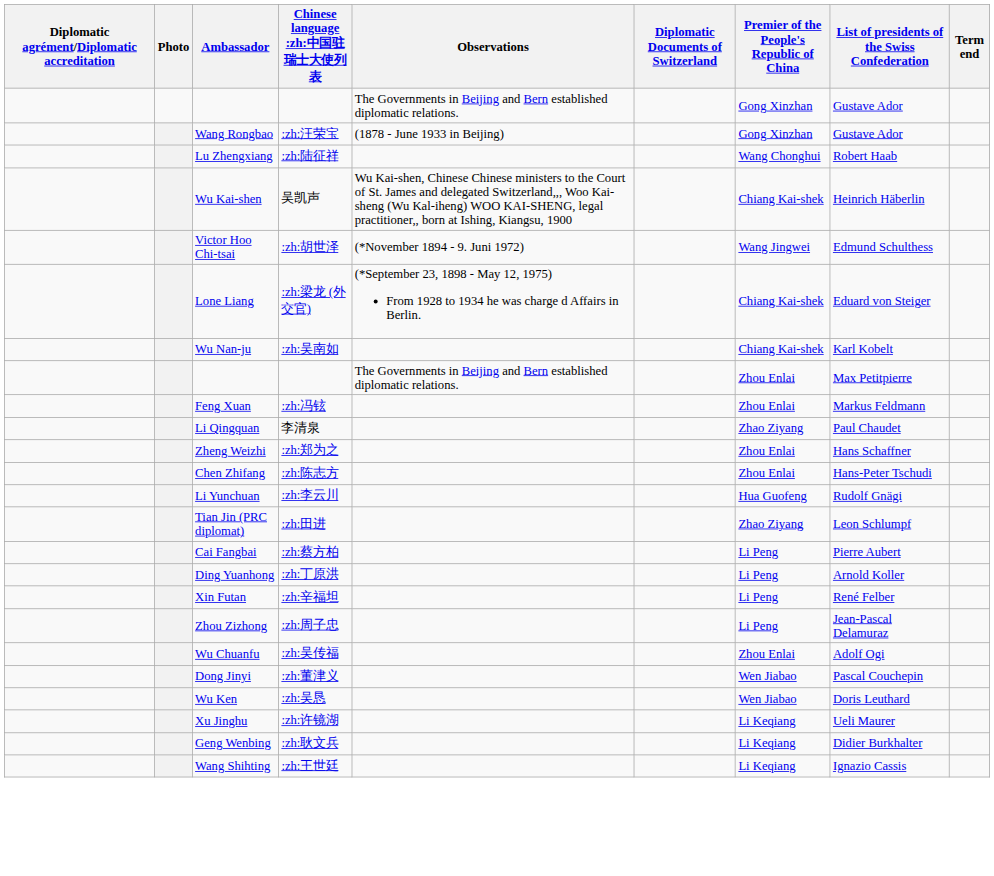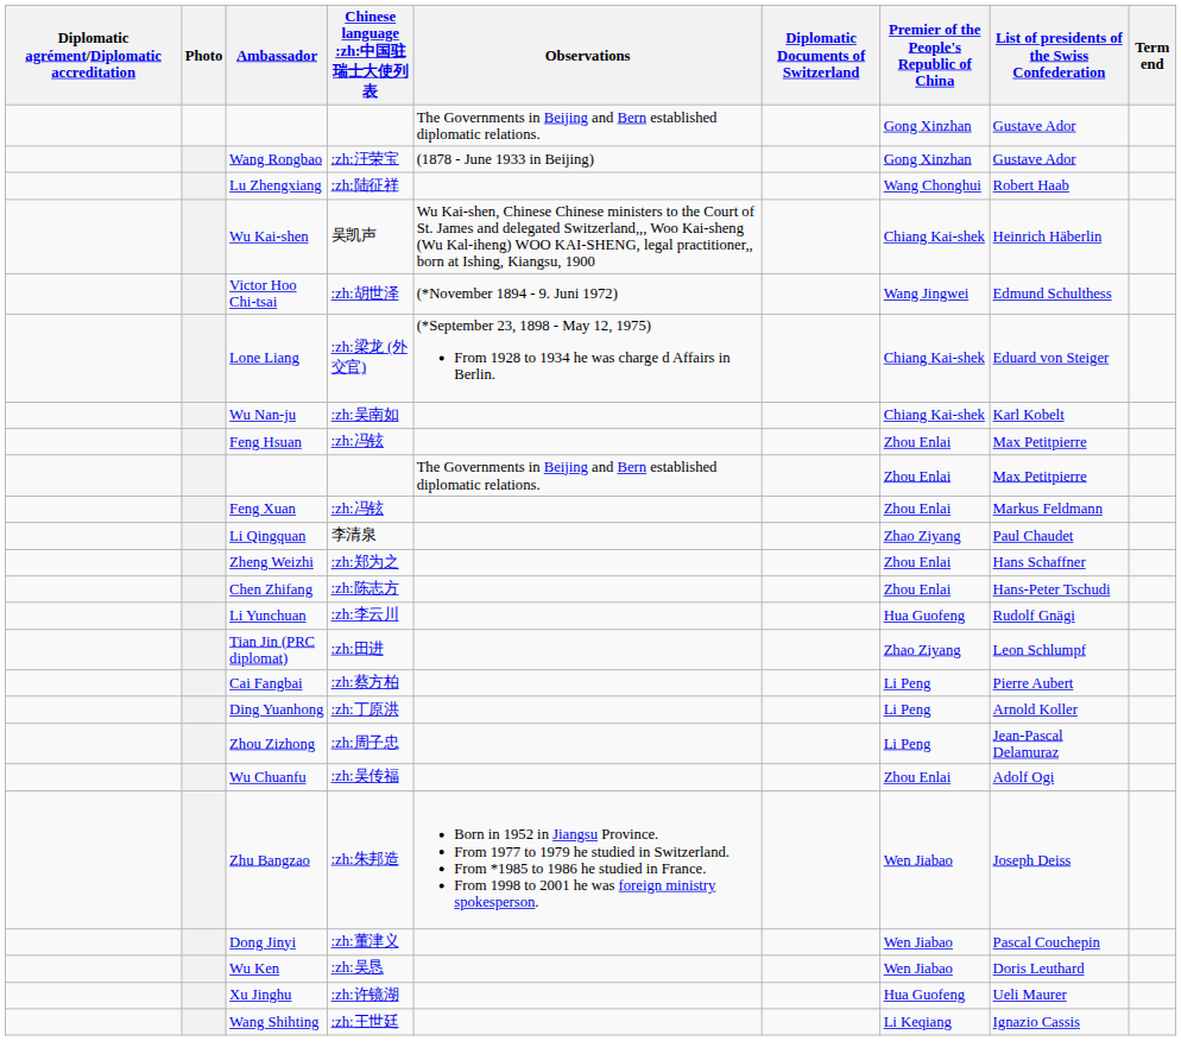 <table class="wikitable sortable">
 <tr>
 <th>Diplomatic <a href='#'>agrément</a>/<a href='#'>Diplomatic accreditation</a></th>
 <th>Photo</th>
 <th><a href='#'>Ambassador</a></th>
 <th><a href='#'>Chinese language</a><br><a href='#'>:zh:中国驻瑞士大使列表</a></th>
 <th>Observations</th>
 <th><a href='#'>Diplomatic Documents of Switzerland</a></th>
 <th><a href='#'>Premier of the People's Republic of China</a></th>
 <th><a href='#'>List of presidents of the Swiss Confederation</a></th>
 <th>Term end</th>
 </tr>
 <tr>
 <td></td>
 <td></td>
 <td></td>
 <td></td>
 <td>The Governments in <a href='#'>Beijing</a> and <a href='#'>Bern</a> established diplomatic relations.</td>
 <td></td>
 <td><a href='#'>Gong Xinzhan</a></td>
 <td><a href='#'>Gustave Ador</a></td>
 <td></td>
 </tr>
 <tr>
 <td></td>
 <th></th>
 <td><a href='#'>Wang Rongbao</a></td>
 <td><a href='#'>:zh:汪荣宝</a></td>
 <td>(1878 - June 1933 in Beijing)</td>
 <td></td>
 <td><a href='#'>Gong Xinzhan</a></td>
 <td><a href='#'>Gustave Ador</a></td>
 <td></td>
 </tr>
 <tr>
 <td></td>
 <th></th>
 <td><a href='#'>Lu Zhengxiang</a></td>
 <td><a href='#'>:zh:陆征祥</a></td>
 <td></td>
 <td></td>
 <td><a href='#'>Wang Chonghui</a></td>
 <td><a href='#'>Robert Haab</a></td>
 <td></td>
 </tr>
 <tr>
 <td></td>
 <th></th>
 <td><a href='#'>Wu Kai-shen</a></td>
 <td>吴凯声</td>
 <td>Wu Kai-shen, Chinese Chinese ministers to the Court of St. James and delegated Switzerland,,, Woo Kai-sheng (Wu Kal-iheng) WOO KAI-SHENG, legal practitioner,, born at Ishing, Kiangsu, 1900</td>
 <td></td>
 <td><a href='#'>Chiang Kai-shek</a></td>
 <td><a href='#'>Heinrich Häberlin</a></td>
 <td></td>
 </tr>
 <tr>
 <td></td>
 <th></th>
 <td><a href='#'>Victor Hoo Chi-tsai</a></td>
 <td><a href='#'>:zh:胡世泽</a></td>
 <td>(*November 1894 - 9. Juni 1972)</td>
 <td></td>
 <td><a href='#'>Wang Jingwei</a></td>
 <td><a href='#'>Edmund Schulthess</a></td>
 <td></td>
 </tr>
 <tr>
 <td></td>
 <th></th>
 <td><a href='#'>Lone Liang</a></td>
 <td><a href='#'>:zh:梁龙 (外交官)</a></td>
 <td>(*September 23, 1898 - May 12, 1975)<br><ul><li>From 1928 to 1934 he was charge d Affairs in Berlin.</li></ul></td>
 <td></td>
 <td><a href='#'>Chiang Kai-shek</a></td>
 <td><a href='#'>Eduard von Steiger</a></td>
 <td></td>
 </tr>
 <tr>
 <td></td>
 <th></th>
 <td><a href='#'>Wu Nan-ju</a></td>
 <td><a href='#'>:zh:吴南如</a></td>
 <td></td>
 <td></td>
 <td><a href='#'>Chiang Kai-shek</a></td>
 <td><a href='#'>Karl Kobelt</a></td>
+<td></td>
+</tr>
+<tr>
+<td></td>
+<th></th>
+<td><a href='#'>Feng Hsuan</a></td>
+<td><a href='#'>:zh:冯铉</a></td>
+<td></td>
+<td></td>
+<td><a href='#'>Zhou Enlai</a></td>
+<td><a href='#'>Max Petitpierre</a></td>
 <td></td>
 </tr>
 <tr>
 <td></td>
 <th></th>
 <td></td>
 <td></td>
 <td>The Governments in <a href='#'>Beijing</a> and <a href='#'>Bern</a> established diplomatic relations.</td>
 <td></td>
 <td><a href='#'>Zhou Enlai</a></td>
 <td><a href='#'>Max Petitpierre</a></td>
 <td></td>
 </tr>
 <tr>
 <td></td>
 <th></th>
 <td><a href='#'>Feng Xuan</a></td>
 <td><a href='#'>:zh:冯铉</a></td>
 <td></td>
 <td></td>
 <td><a href='#'>Zhou Enlai</a></td>
 <td><a href='#'>Markus Feldmann</a></td>
 <td></td>
 </tr>
 <tr>
 <td></td>
 <th></th>
 <td><a href='#'>Li Qingquan</a></td>
 <td>李清泉</td>
 <td></td>
 <td></td>
 <td><a href='#'>Zhao Ziyang</a></td>
 <td><a href='#'>Paul Chaudet</a></td>
 <td></td>
 </tr>
 <tr>
 <td></td>
 <th></th>
 <td><a href='#'>Zheng Weizhi</a></td>
 <td><a href='#'>:zh:郑为之</a></td>
 <td></td>
 <td></td>
 <td><a href='#'>Zhou Enlai</a></td>
 <td><a href='#'>Hans Schaffner</a></td>
 <td></td>
 </tr>
 <tr>
 <td></td>
 <th></th>
 <td><a href='#'>Chen Zhifang</a></td>
 <td><a href='#'>:zh:陈志方</a></td>
 <td></td>
 <td></td>
 <td><a href='#'>Zhou Enlai</a></td>
 <td><a href='#'>Hans-Peter Tschudi</a></td>
 <td></td>
 </tr>
 <tr>
 <td></td>
 <th></th>
 <td><a href='#'>Li Yunchuan</a></td>
 <td><a href='#'>:zh:李云川</a></td>
 <td></td>
 <td></td>
 <td><a href='#'>Hua Guofeng</a></td>
 <td><a href='#'>Rudolf Gnägi</a></td>
 <td></td>
 </tr>
 <tr>
 <td></td>
 <th></th>
 <td><a href='#'>Tian Jin (PRC diplomat)</a></td>
 <td><a href='#'>:zh:田进</a></td>
 <td></td>
 <td></td>
 <td><a href='#'>Zhao Ziyang</a></td>
 <td><a href='#'>Leon Schlumpf</a></td>
 <td></td>
 </tr>
 <tr>
 <td></td>
 <th></th>
 <td><a href='#'>Cai Fangbai</a></td>
 <td><a href='#'>:zh:蔡方柏</a></td>
 <td></td>
 <td></td>
 <td><a href='#'>Li Peng</a></td>
 <td><a href='#'>Pierre Aubert</a></td>
 <td></td>
 </tr>
 <tr>
 <td></td>
 <th></th>
 <td><a href='#'>Ding Yuanhong</a></td>
 <td><a href='#'>:zh:丁原洪</a></td>
 <td></td>
 <td></td>
 <td><a href='#'>Li Peng</a></td>
 <td><a href='#'>Arnold Koller</a></td>
 <td></td>
 </tr>
 <tr>
 <td></td>
 <th></th>
-<td><a href='#'>Xin Futan</a></td>
-<td><a href='#'>:zh:辛福坦</a></td>
-<td></td>
-<td></td>
-<td><a href='#'>Li Peng</a></td>
-<td><a href='#'>René Felber</a></td>
-<td></td>
-</tr>
-<tr>
-<td></td>
-<th></th>
 <td><a href='#'>Zhou Zizhong</a></td>
 <td><a href='#'>:zh:周子忠</a></td>
 <td></td>
 <td></td>
 <td><a href='#'>Li Peng</a></td>
 <td><a href='#'>Jean-Pascal Delamuraz</a></td>
 <td></td>
 </tr>
 <tr>
 <td></td>
 <th></th>
 <td><a href='#'>Wu Chuanfu</a></td>
 <td><a href='#'>:zh:吴传福</a></td>
 <td></td>
 <td></td>
 <td><a href='#'>Zhou Enlai</a></td>
 <td><a href='#'>Adolf Ogi</a></td>
+<td></td>
+</tr>
+<tr>
+<td></td>
+<th></th>
+<td><a href='#'>Zhu Bangzao</a></td>
+<td><a href='#'>:zh:朱邦造</a></td>
+<td><br><ul><li>Born in 1952 in <a href='#'>Jiangsu</a> Province.</li><li>From 1977 to 1979 he studied in Switzerland.</li><li>From *1985 to 1986 he studied in France.</li><li>From 1998 to 2001 he was <a href='#'>foreign ministry spokesperson</a>.</li></ul></td>
+<td></td>
+<td><a href='#'>Wen Jiabao</a></td>
+<td><a href='#'>Joseph Deiss</a></td>
 <td></td>
 </tr>
 <tr>
 <td></td>
 <th></th>
 <td><a href='#'>Dong Jinyi</a></td>
 <td><a href='#'>:zh:董津义</a></td>
 <td></td>
 <td></td>
 <td><a href='#'>Wen Jiabao</a></td>
 <td><a href='#'>Pascal Couchepin</a></td>
 <td></td>
 </tr>
 <tr>
 <td></td>
 <th></th>
 <td><a href='#'>Wu Ken</a></td>
 <td><a href='#'>:zh:吴恳</a></td>
 <td></td>
 <td></td>
 <td><a href='#'>Wen Jiabao</a></td>
 <td><a href='#'>Doris Leuthard</a></td>
 <td></td>
 </tr>
 <tr>
 <td></td>
 <th></th>
 <td><a href='#'>Xu Jinghu</a></td>
 <td><a href='#'>:zh:许镜湖</a></td>
 <td></td>
 <td></td>
-<td><a href='#'>Li Keqiang</a></td>
+<td><a href='#'>Hua Guofeng</a></td>
 <td><a href='#'>Ueli Maurer</a></td>
-<td></td>
-</tr>
-<tr>
-<td></td>
-<th></th>
-<td><a href='#'>Geng Wenbing</a></td>
-<td><a href='#'>:zh:耿文兵</a></td>
-<td></td>
-<td></td>
-<td><a href='#'>Li Keqiang</a></td>
-<td><a href='#'>Didier Burkhalter</a></td>
 <td></td>
 </tr>
 <tr>
 <td></td>
 <th></th>
 <td><a href='#'>Wang Shihting</a></td>
 <td><a href='#'>:zh:王世廷</a></td>
 <td></td>
 <td></td>
 <td><a href='#'>Li Keqiang</a></td>
 <td><a href='#'>Ignazio Cassis</a></td>
 <td></td>
 </tr>
 </table>
